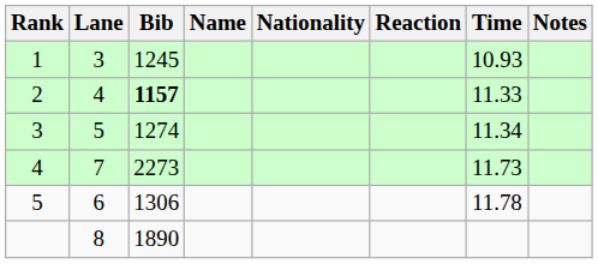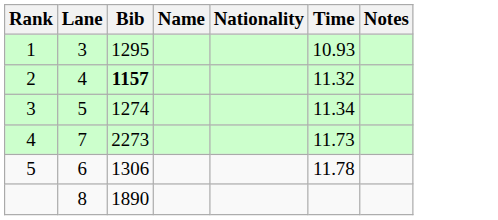 <table class="wikitable sortable" style="text-align:center">
 <tr>
 <th>Rank</th>
 <th>Lane</th>
 <th>Bib</th>
 <th>Name</th>
 <th>Nationality</th>
-<th>Reaction</th>
 <th>Time</th>
 <th>Notes</th>
 </tr>
 <tr bgcolor=ccffcc>
 <td>1</td>
 <td>3</td>
-<td>1245</td>
+<td>1295</td>
 <td align=left></td>
 <td align=left></td>
-<td></td>
 <td>10.93</td>
 <td><strong></strong></td>
 </tr>
 <tr bgcolor=ccffcc>
 <td>2</td>
 <td>4</td>
 <td><strong>1157</strong></td>
 <td align=left></td>
 <td align=left></td>
-<td></td>
-<td>11.33</td>
+<td>11.32</td>
 <td><strong></strong></td>
 </tr>
 <tr bgcolor=ccffcc>
 <td>3</td>
 <td>5</td>
 <td>1274</td>
 <td align=left></td>
 <td align=left></td>
-<td></td>
 <td>11.34</td>
 <td><strong></strong></td>
 </tr>
 <tr bgcolor=ccffcc>
 <td>4</td>
 <td>7</td>
 <td>2273</td>
 <td align=left></td>
 <td align=left></td>
-<td></td>
 <td>11.73</td>
 <td><strong></strong></td>
 </tr>
 <tr>
 <td>5</td>
 <td>6</td>
 <td>1306</td>
 <td align=left></td>
 <td align=left></td>
-<td></td>
 <td>11.78</td>
 <td></td>
 </tr>
 <tr>
 <td></td>
 <td>8</td>
 <td>1890</td>
 <td align=left></td>
 <td align=left></td>
 <td></td>
-<td></td>
 <td><strong></strong></td>
 </tr>
 </table>
